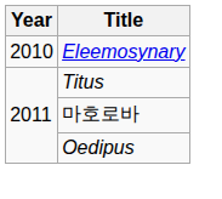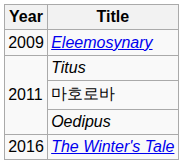 <table class="wikitable sortable">
 <tr>
 <th>Year</th>
 <th>Title</th>
 </tr>
 <tr>
-<td>2010</td>
+<td>2009</td>
 <td><em><a href='#'>Eleemosynary</a></em></td>
 </tr>
 <tr>
 <td rowspan=3>2011</td>
 <td><em>Titus</em></td>
 </tr>
 <tr>
 <td>마호로바</td>
 </tr>
 <tr>
 <td><em>Oedipus</em></td>
 </tr>
+<tr>
+<td>2016</td>
+<td><em><a href='#'>The Winter's Tale</a></em></td>
+</tr>
 </table>
